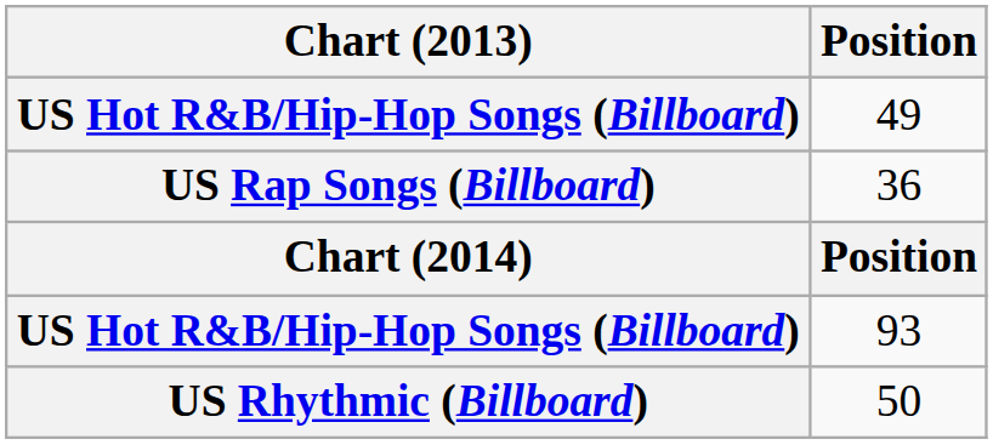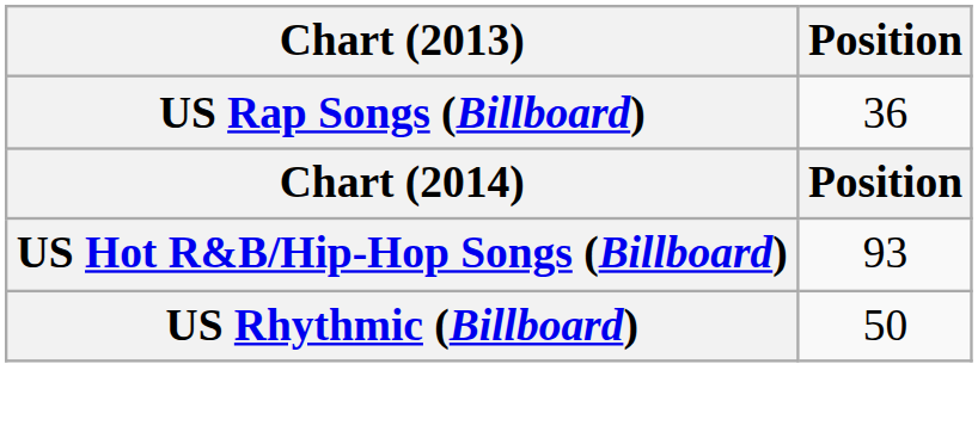 <table class="wikitable sortable plainrowheaders" style="text-align:center">
 <tr>
 <th scope="col">Chart (2013)</th>
 <th scope="col">Position</th>
-</tr>
-<tr>
-<th scope="row">US <a href='#'>Hot R&B/Hip-Hop Songs</a> (<em><a href='#'>Billboard</a></em>)</th>
-<td>49</td>
 </tr>
 <tr>
 <th scope="row">US <a href='#'>Rap Songs</a> (<em><a href='#'>Billboard</a></em>)</th>
 <td>36</td>
 </tr>
 <tr>
 <th scope="col">Chart (2014)</th>
 <th scope="col">Position</th>
 </tr>
 <tr>
 <th scope="row">US <a href='#'>Hot R&B/Hip-Hop Songs</a> (<em><a href='#'>Billboard</a></em>)</th>
 <td>93</td>
 </tr>
 <tr>
 <th scope="row">US <a href='#'>Rhythmic</a> (<em><a href='#'>Billboard</a></em>)</th>
 <td>50</td>
 </tr>
 </table>
